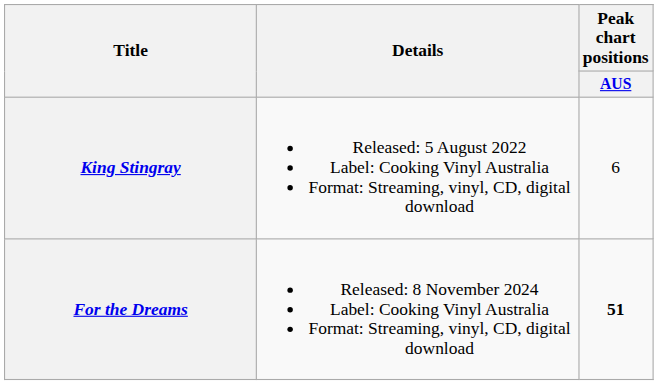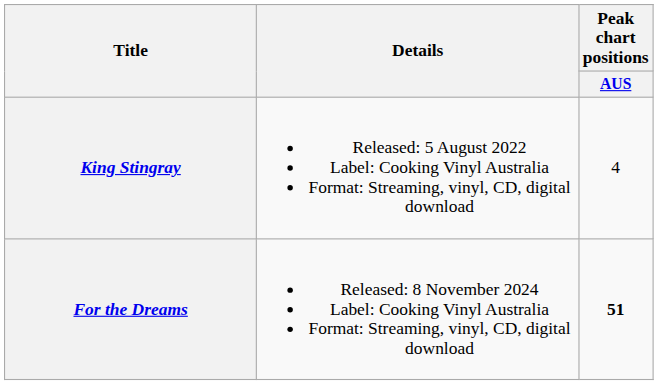 <table class="wikitable plainrowheaders" style="text-align:center;">
 <tr>
 <th scope="col" rowspan="2" style="width:14em;">Title</th>
 <th scope="col" rowspan="2" style="width:18em;">Details</th>
 <th scope="col" colspan="1">Peak chart positions</th>
 </tr>
 <tr>
 <th scope="col" style="width:2.5em;font-size:90%;"><a href='#'>AUS</a><br></th>
 </tr>
 <tr>
 <th scope="row"><em><a href='#'>King Stingray</a></em></th>
 <td><br><ul><li>Released: 5 August 2022</li><li>Label: Cooking Vinyl Australia</li><li>Format: Streaming, vinyl, CD, digital download</li></ul></td>
-<td>6</td>
+<td>4</td>
 </tr>
 <tr>
 <th scope="row"><em><a href='#'>For the Dreams</a></em></th>
 <td><br><ul><li>Released: 8 November 2024</li><li>Label: Cooking Vinyl Australia</li><li>Format: Streaming, vinyl, CD, digital download</li></ul></td>
 <td><strong>51</strong></td>
 </tr>
 </table>
